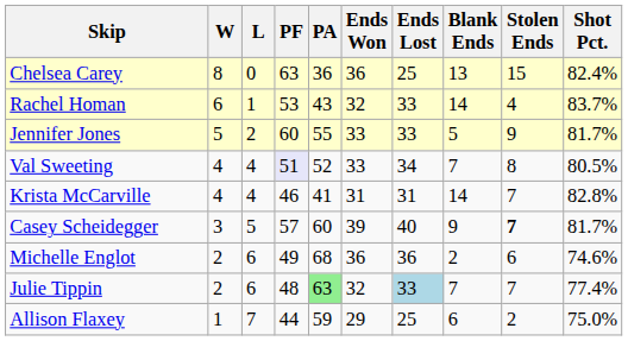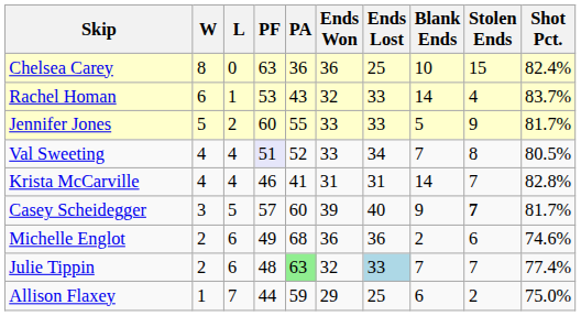 <table class=wikitable>
 <tr>
 <th width=160>Skip</th>
 <th width=20>W</th>
 <th width=20>L</th>
 <th width=20>PF</th>
 <th width=20>PA</th>
 <th width=20>Ends <br> Won</th>
 <th width=20>Ends <br> Lost</th>
 <th width=20>Blank <br> Ends</th>
 <th width=20>Stolen <br> Ends</th>
 <th width=20>Shot <br> Pct.</th>
 </tr>
 <tr bgcolor=#ffffcc>
 <td> <a href='#'>Chelsea Carey</a></td>
 <td>8</td>
 <td>0</td>
 <td>63</td>
 <td>36</td>
 <td>36</td>
 <td>25</td>
-<td>13</td>
+<td>10</td>
 <td>15</td>
 <td>82.4%</td>
 </tr>
 <tr bgcolor=#ffffcc>
 <td> <a href='#'>Rachel Homan</a></td>
 <td>6</td>
 <td>1</td>
 <td>53</td>
 <td>43</td>
 <td>32</td>
 <td>33</td>
 <td>14</td>
 <td>4</td>
 <td>83.7%</td>
 </tr>
 <tr bgcolor=#ffffcc>
 <td> <a href='#'>Jennifer Jones</a></td>
 <td>5</td>
 <td>2</td>
 <td>60</td>
 <td>55</td>
 <td>33</td>
 <td>33</td>
 <td>5</td>
 <td>9</td>
 <td>81.7%</td>
 </tr>
 <tr>
 <td> <a href='#'>Val Sweeting</a></td>
 <td>4</td>
 <td>4</td>
 <td style="background: lavender;">51</td>
 <td>52</td>
 <td>33</td>
 <td>34</td>
 <td>7</td>
 <td>8</td>
 <td>80.5%</td>
 </tr>
 <tr>
 <td> <a href='#'>Krista McCarville</a></td>
 <td>4</td>
 <td>4</td>
 <td>46</td>
 <td>41</td>
 <td>31</td>
 <td>31</td>
 <td>14</td>
 <td>7</td>
 <td>82.8%</td>
 </tr>
 <tr>
 <td> <a href='#'>Casey Scheidegger</a></td>
 <td>3</td>
 <td>5</td>
 <td>57</td>
 <td>60</td>
 <td>39</td>
 <td>40</td>
 <td>9</td>
 <td><strong>7</strong></td>
 <td>81.7%</td>
 </tr>
 <tr>
 <td> <a href='#'>Michelle Englot</a></td>
 <td>2</td>
 <td>6</td>
 <td>49</td>
 <td>68</td>
 <td>36</td>
 <td>36</td>
 <td>2</td>
 <td>6</td>
 <td>74.6%</td>
 </tr>
 <tr>
 <td> <a href='#'>Julie Tippin</a></td>
 <td>2</td>
 <td>6</td>
 <td>48</td>
 <td style="background: lightgreen;">63</td>
 <td>32</td>
 <td style="background: lightblue;">33</td>
 <td>7</td>
 <td>7</td>
 <td>77.4%</td>
 </tr>
 <tr>
 <td> <a href='#'>Allison Flaxey</a></td>
 <td>1</td>
 <td>7</td>
 <td>44</td>
 <td>59</td>
 <td>29</td>
 <td>25</td>
 <td>6</td>
 <td>2</td>
 <td>75.0%</td>
 </tr>
 </table>
